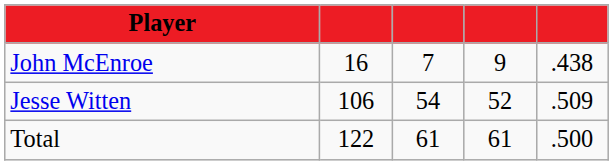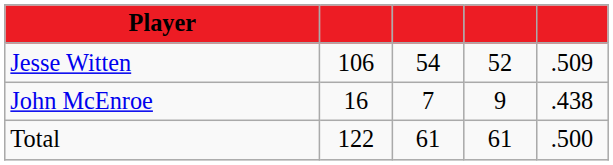 <table class="wikitable" style="text-align:center">
 <tr>
 <th style="background:#ED1C24; color:black" width="200px">Player</th>
 <th style="background:#ED1C24; color:black" width="40px"></th>
 <th style="background:#ED1C24; color:black" width="40px"></th>
 <th style="background:#ED1C24; color:black" width="40px"></th>
 <th style="background:#ED1C24; color:black" width="40px"></th>
 </tr>
 <tr>
+<td style="text-align:left"><a href='#'>Jesse Witten</a></td>
+<td>106</td>
+<td>54</td>
+<td>52</td>
+<td>.509</td>
+</tr>
+<tr>
 <td style="text-align:left"><a href='#'>John McEnroe</a></td>
 <td>16</td>
 <td>7</td>
 <td>9</td>
 <td>.438</td>
-</tr>
-<tr>
-<td style="text-align:left"><a href='#'>Jesse Witten</a></td>
-<td>106</td>
-<td>54</td>
-<td>52</td>
-<td>.509</td>
 </tr>
 <tr>
 <td style="text-align:left">Total</td>
 <td>122</td>
 <td>61</td>
 <td>61</td>
 <td>.500</td>
 </tr>
 </table>
